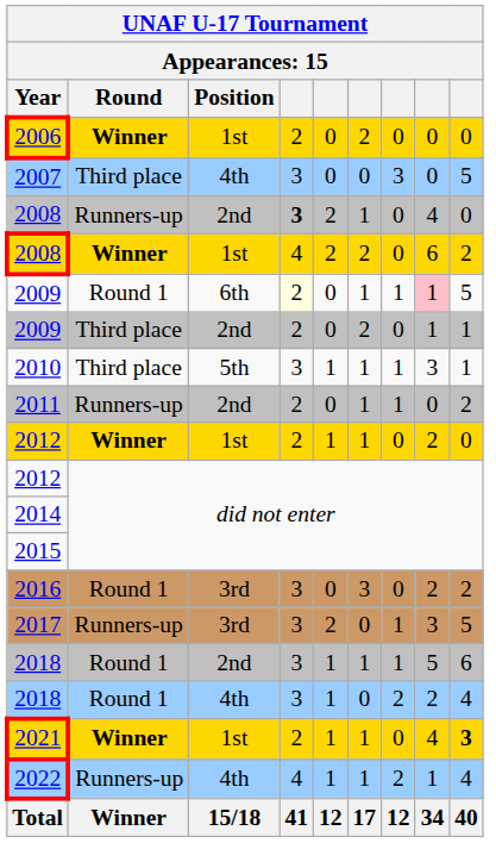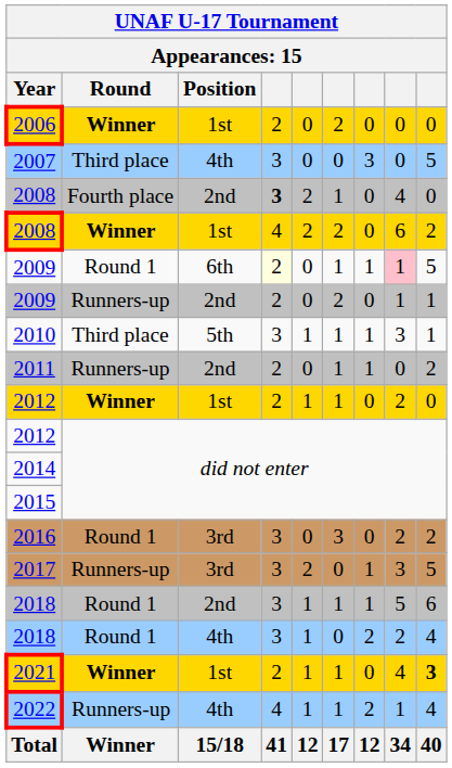 <table class="wikitable" style="text-align: center;">
 <tr>
 <th colspan=9><a href='#'>UNAF U-17 Tournament</a></th>
 </tr>
 <tr>
 <th colspan=9>Appearances: 15</th>
 </tr>
 <tr>
 <th>Year</th>
 <th>Round</th>
 <th>Position</th>
 <th></th>
 <th></th>
 <th></th>
 <th></th>
 <th></th>
 <th></th>
 </tr>
 <tr bgcolor=gold>
 <td style="border: 3px solid red"> <a href='#'>2006</a></td>
 <td><strong>Winner</strong></td>
 <td>1st</td>
 <td>2</td>
 <td>0</td>
 <td>2</td>
 <td>0</td>
 <td>0</td>
 <td>0</td>
 </tr>
 <tr bgcolor=#9acdff>
 <td> <a href='#'>2007</a></td>
 <td>Third place</td>
 <td>4th</td>
 <td>3</td>
 <td>0</td>
 <td>0</td>
 <td>3</td>
 <td>0</td>
 <td>5</td>
 </tr>
 <tr bgcolor=silver>
 <td> <a href='#'>2008</a></td>
-<td>Runners-up</td>
+<td>Fourth place</td>
 <td>2nd</td>
 <td><strong>3</strong></td>
 <td>2</td>
 <td>1</td>
 <td>0</td>
 <td>4</td>
 <td>0</td>
 </tr>
 <tr bgcolor=gold>
 <td style="border: 3px solid red"> <a href='#'>2008</a></td>
 <td><strong>Winner</strong></td>
 <td>1st</td>
 <td>4</td>
 <td>2</td>
 <td>2</td>
 <td>0</td>
 <td>6</td>
 <td>2</td>
 </tr>
 <tr>
 <td> <a href='#'>2009</a></td>
 <td>Round 1</td>
 <td>6th</td>
 <td style="background: lightyellow;">2</td>
 <td>0</td>
 <td>1</td>
 <td>1</td>
 <td style="background: pink;">1</td>
 <td>5</td>
 </tr>
 <tr bgcolor=silver>
 <td> <a href='#'>2009</a></td>
-<td>Third place</td>
+<td>Runners-up</td>
 <td>2nd</td>
 <td>2</td>
 <td>0</td>
 <td>2</td>
 <td>0</td>
 <td>1</td>
 <td>1</td>
 </tr>
 <tr>
 <td> <a href='#'>2010</a></td>
 <td>Third place</td>
 <td>5th</td>
 <td>3</td>
 <td>1</td>
 <td>1</td>
 <td>1</td>
 <td>3</td>
 <td>1</td>
 </tr>
 <tr bgcolor=silver>
 <td> <a href='#'>2011</a></td>
 <td>Runners-up</td>
 <td>2nd</td>
 <td>2</td>
 <td>0</td>
 <td>1</td>
 <td>1</td>
 <td>0</td>
 <td>2</td>
 </tr>
 <tr bgcolor=gold>
 <td> <a href='#'>2012</a></td>
 <td><strong>Winner</strong></td>
 <td>1st</td>
 <td>2</td>
 <td>1</td>
 <td>1</td>
 <td>0</td>
 <td>2</td>
 <td>0</td>
 </tr>
 <tr>
 <td> <a href='#'>2012</a></td>
 <td rowspan=3 colspan=8><em>did not enter</em></td>
 </tr>
 <tr>
 <td> <a href='#'>2014</a></td>
 </tr>
 <tr>
 <td> <a href='#'>2015</a></td>
 </tr>
 <tr style="background:#cc9966;">
 <td> <a href='#'>2016</a></td>
 <td>Round 1</td>
 <td>3rd</td>
 <td>3</td>
 <td>0</td>
 <td>3</td>
 <td>0</td>
 <td>2</td>
 <td>2</td>
 </tr>
 <tr style="background:#cc9966;">
 <td> <a href='#'>2017</a></td>
 <td>Runners-up</td>
 <td>3rd</td>
 <td>3</td>
 <td>2</td>
 <td>0</td>
 <td>1</td>
 <td>3</td>
 <td>5</td>
 </tr>
 <tr bgcolor=silver>
 <td> <a href='#'>2018</a></td>
 <td>Round 1</td>
 <td>2nd</td>
 <td>3</td>
 <td>1</td>
 <td>1</td>
 <td>1</td>
 <td>5</td>
 <td>6</td>
 </tr>
 <tr bgcolor=#9acdff>
 <td> <a href='#'>2018</a></td>
 <td>Round 1</td>
 <td>4th</td>
 <td>3</td>
 <td>1</td>
 <td>0</td>
 <td>2</td>
 <td>2</td>
 <td>4</td>
 </tr>
 <tr bgcolor=gold>
 <td style="border: 3px solid red"> <a href='#'>2021</a></td>
 <td><strong>Winner</strong></td>
 <td>1st</td>
 <td>2</td>
 <td>1</td>
 <td>1</td>
 <td>0</td>
 <td>4</td>
 <td><strong>3</strong></td>
 </tr>
 <tr bgcolor=#9acdff>
 <td style="border: 3px solid red"> <a href='#'>2022</a></td>
 <td>Runners-up</td>
 <td>4th</td>
 <td>4</td>
 <td>1</td>
 <td>1</td>
 <td>2</td>
 <td>1</td>
 <td>4</td>
 </tr>
 <tr>
 <th>Total</th>
 <th>Winner</th>
 <th>15/18</th>
 <th>41</th>
 <th>12</th>
 <th>17</th>
 <th>12</th>
 <th>34</th>
 <th>40</th>
 </tr>
 </table>
